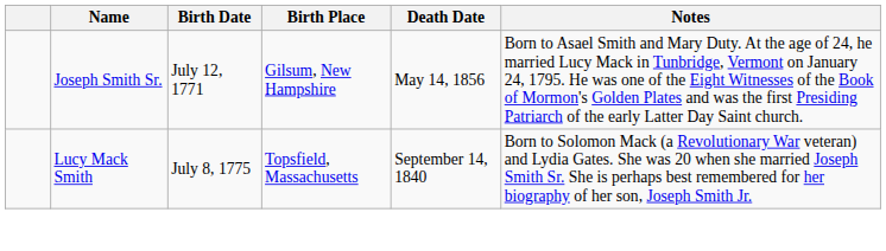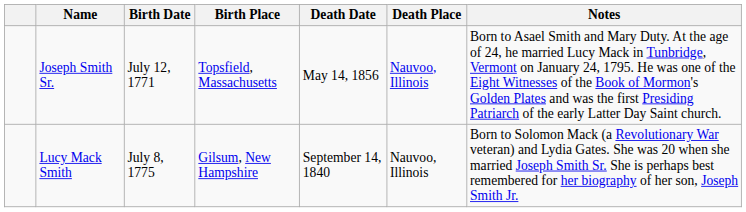 <table class="wikitable">
 <tr>
 <th width = "75px"></th>
 <th width = "175px">Name</th>
 <th width = "135px">Birth Date</th>
 <th width = "150px">Birth Place</th>
 <th width = "135px">Death Date</th>
+<th width = "135px">Death Place</th>
 <th width = "650px">Notes</th>
 </tr>
 <tr>
 <td></td>
 <td><a href='#'>Joseph Smith Sr.</a></td>
 <td>July 12, 1771</td>
-<td><a href='#'>Gilsum</a>, <a href='#'>New Hampshire</a></td>
+<td><a href='#'>Topsfield</a>, <a href='#'>Massachusetts</a></td>
 <td>May 14, 1856</td>
+<td><a href='#'>Nauvoo, Illinois</a></td>
 <td>Born to Asael Smith and Mary Duty.  At the age of 24, he married Lucy Mack in <a href='#'>Tunbridge</a>, <a href='#'>Vermont</a> on January 24, 1795. He was one of the <a href='#'>Eight Witnesses</a> of the <a href='#'>Book of Mormon</a>'s <a href='#'>Golden Plates</a> and was the first <a href='#'>Presiding Patriarch</a> of the early Latter Day Saint church.</td>
 </tr>
 <tr>
 <td></td>
 <td><a href='#'>Lucy Mack Smith</a></td>
 <td>July 8, 1775</td>
-<td><a href='#'>Topsfield</a>, <a href='#'>Massachusetts</a></td>
+<td><a href='#'>Gilsum</a>, <a href='#'>New Hampshire</a></td>
 <td>September 14, 1840</td>
+<td>Nauvoo, Illinois</td>
 <td>Born to Solomon Mack (a <a href='#'>Revolutionary War</a> veteran) and Lydia Gates. She was 20 when she married <a href='#'>Joseph Smith Sr.</a> She is perhaps best remembered for <a href='#'>her biography</a> of her son, <a href='#'>Joseph Smith Jr.</a></td>
 </tr>
 </table>
